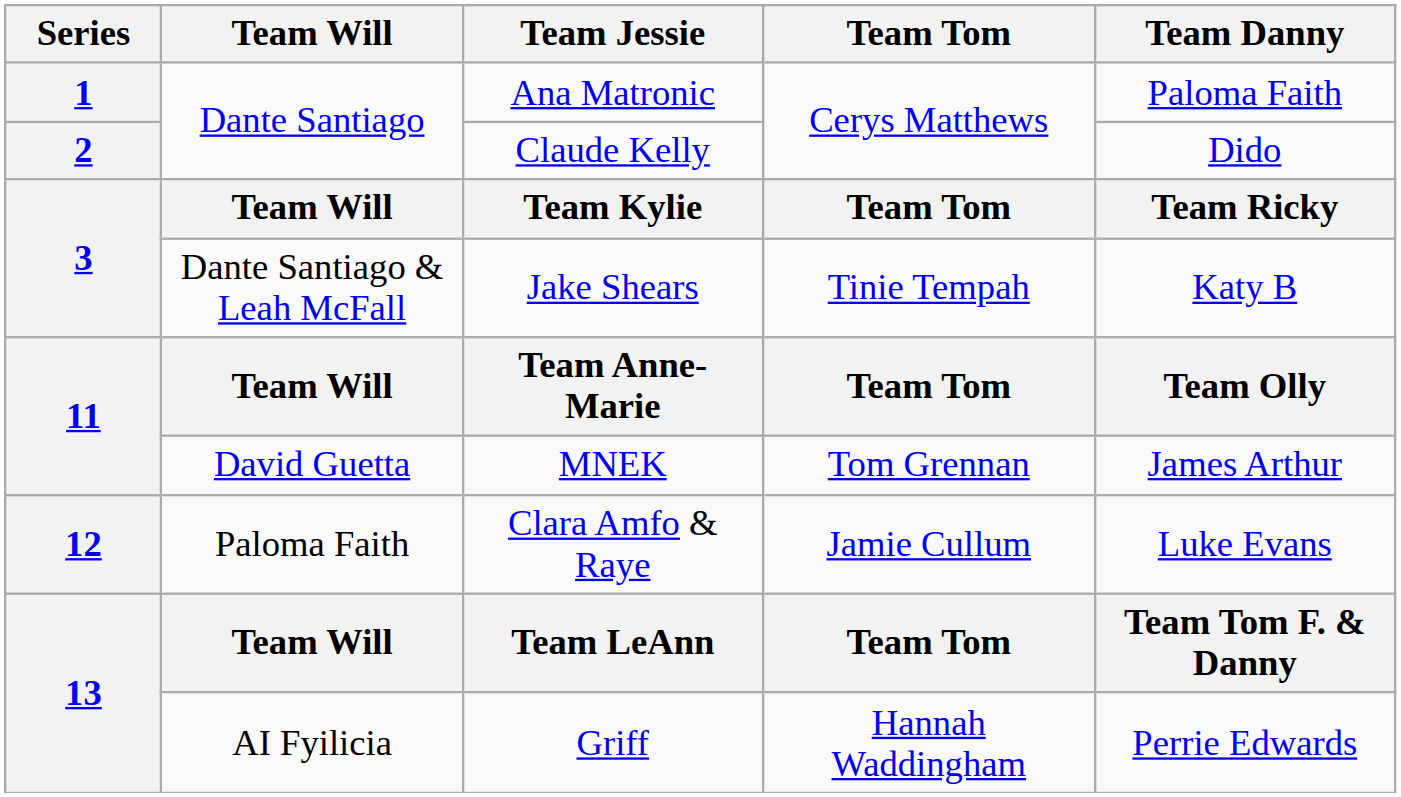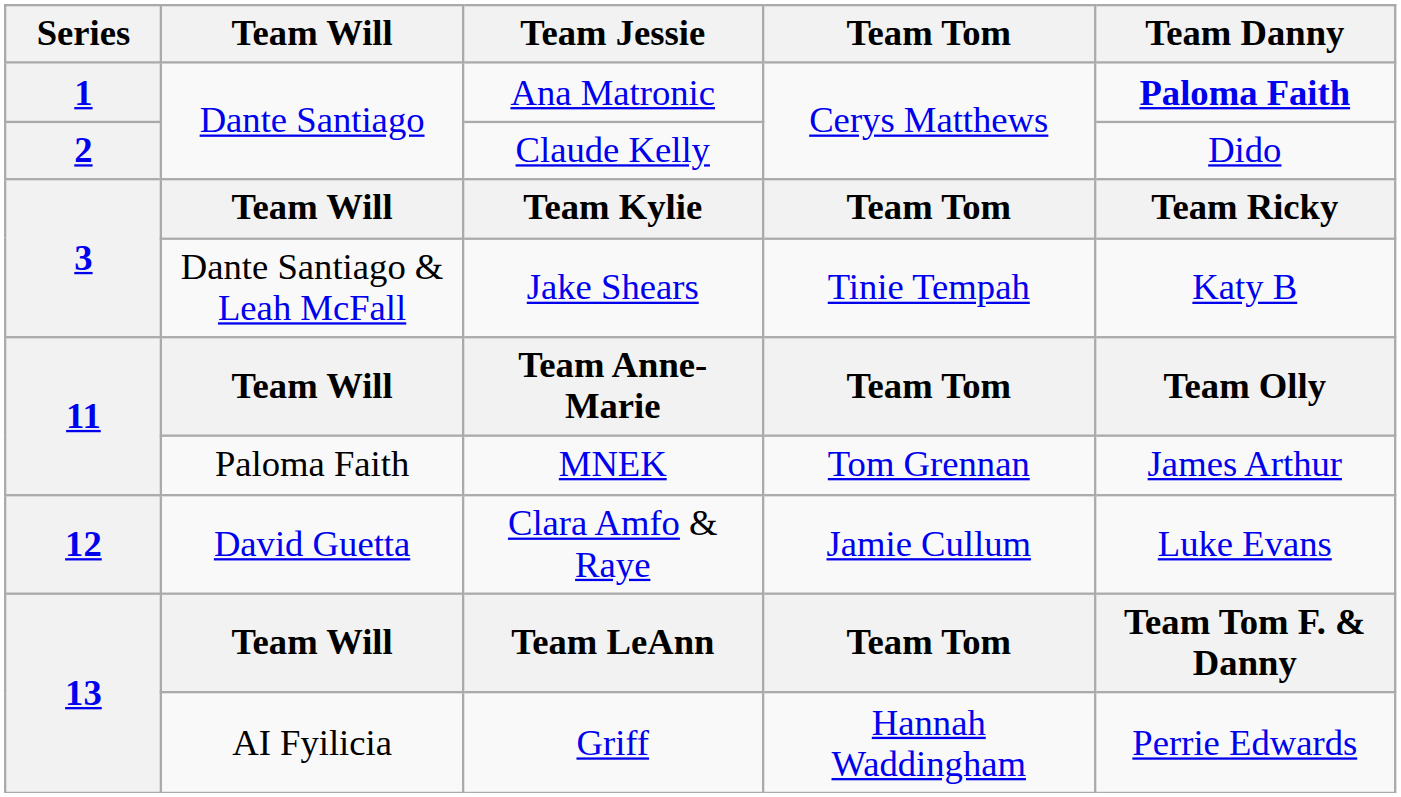 <table class="wikitable" style="text-align:center">
 <tr>
 <th style="width:05%" scope="col">Series</th>
 <th style="width:13%" scope="col">Team Will</th>
 <th style="width:13%" scope="col">Team Jessie</th>
 <th style="width:13%" scope="col">Team Tom</th>
 <th style="width:13%" scope="col">Team Danny</th>
 </tr>
 <tr>
 <th><a href='#'>1</a></th>
 <td rowspan="2"><a href='#'>Dante Santiago</a></td>
 <td><a href='#'>Ana Matronic</a></td>
 <td rowspan="2"><a href='#'>Cerys Matthews</a></td>
-<td><a href='#'>Paloma Faith</a></td>
+<td><strong><a href='#'>Paloma Faith</a></strong></td>
 </tr>
 <tr>
 <th><a href='#'>2</a></th>
 <td><a href='#'>Claude Kelly</a></td>
 <td><a href='#'>Dido</a></td>
 </tr>
 <tr>
 <th rowspan="2"><a href='#'>3</a></th>
 <th style="width:13%" scope="col">Team Will</th>
 <th style="width:13%" scope="col">Team Kylie</th>
 <th style="width:13%" scope="col">Team Tom</th>
 <th style="width:13%" scope="col">Team Ricky</th>
 </tr>
 <tr>
 <td>Dante Santiago & <a href='#'>Leah McFall</a></td>
 <td><a href='#'>Jake Shears</a></td>
 <td><a href='#'>Tinie Tempah</a></td>
 <td><a href='#'>Katy B</a></td>
 </tr>
 <tr>
 <th rowspan="2"><a href='#'>11</a></th>
 <th style="width:13%" scope="col">Team Will</th>
 <th style="width:13%" scope="col">Team Anne-Marie</th>
 <th style="width:13%" scope="col">Team Tom</th>
 <th style="width:13%" scope="col">Team Olly</th>
 </tr>
 <tr>
-<td><a href='#'>David Guetta</a></td>
+<td>Paloma Faith</td>
 <td><a href='#'>MNEK</a></td>
 <td><a href='#'>Tom Grennan</a></td>
 <td><a href='#'>James Arthur</a></td>
 </tr>
 <tr>
 <th><a href='#'>12</a></th>
-<td>Paloma Faith</td>
+<td><a href='#'>David Guetta</a></td>
 <td><a href='#'>Clara Amfo</a> & <a href='#'>Raye</a></td>
 <td><a href='#'>Jamie Cullum</a></td>
 <td><a href='#'>Luke Evans</a></td>
 </tr>
 <tr>
 <th rowspan=2><a href='#'>13</a></th>
 <th style="width:13%" scope="col">Team Will</th>
 <th style="width:13%" scope="col">Team LeAnn</th>
 <th style="width:13%" scope="col">Team Tom</th>
 <th style="width:13%" scope="col">Team Tom F. & Danny</th>
 </tr>
 <tr>
 <td>AI Fyilicia</td>
 <td><a href='#'>Griff</a></td>
 <td><a href='#'>Hannah Waddingham</a></td>
 <td><a href='#'>Perrie Edwards</a></td>
 </tr>
 </table>
